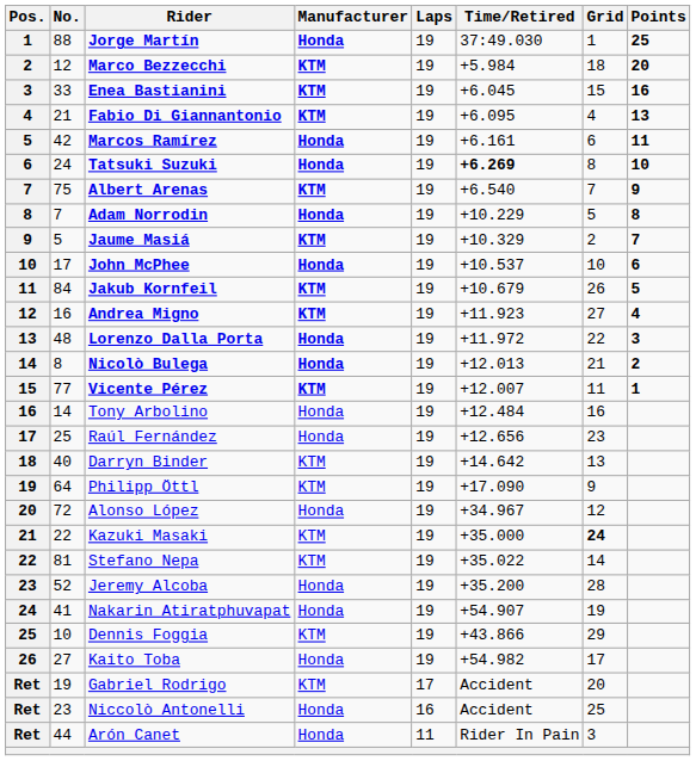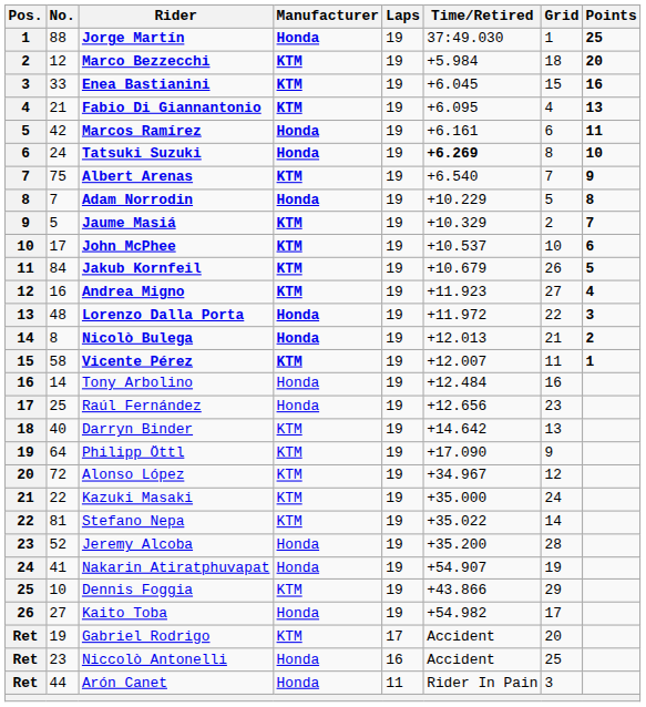 <table class="wikitable" style="font-size: 95%;">
 <tr>
 <th>Pos.</th>
 <th>No.</th>
 <th>Rider</th>
 <th>Manufacturer</th>
 <th>Laps</th>
 <th>Time/Retired</th>
 <th>Grid</th>
 <th>Points</th>
 </tr>
 <tr>
 <th>1</th>
 <td>88</td>
 <td> <strong><a href='#'>Jorge Martín</a></strong></td>
 <td><strong><a href='#'>Honda</a></strong></td>
 <td>19</td>
 <td>37:49.030</td>
 <td>1</td>
 <td><strong>25</strong></td>
 </tr>
 <tr>
 <th>2</th>
 <td>12</td>
 <td> <strong><a href='#'>Marco Bezzecchi</a></strong></td>
 <td><strong><a href='#'>KTM</a></strong></td>
 <td>19</td>
 <td>+5.984</td>
 <td>18</td>
 <td><strong>20</strong></td>
 </tr>
 <tr>
 <th>3</th>
 <td>33</td>
 <td> <strong><a href='#'>Enea Bastianini</a></strong></td>
 <td><strong><a href='#'>KTM</a></strong></td>
 <td>19</td>
 <td>+6.045</td>
 <td>15</td>
 <td><strong>16</strong></td>
 </tr>
 <tr>
 <th>4</th>
 <td>21</td>
 <td> <strong><a href='#'>Fabio Di Giannantonio</a></strong></td>
 <td><strong><a href='#'>KTM</a></strong></td>
 <td>19</td>
 <td>+6.095</td>
 <td>4</td>
 <td><strong>13</strong></td>
 </tr>
 <tr>
 <th>5</th>
 <td>42</td>
 <td> <strong><a href='#'>Marcos Ramírez</a></strong></td>
 <td><strong><a href='#'>Honda</a></strong></td>
 <td>19</td>
 <td>+6.161</td>
 <td>6</td>
 <td><strong>11</strong></td>
 </tr>
 <tr>
 <th>6</th>
 <td>24</td>
 <td> <strong><a href='#'>Tatsuki Suzuki</a></strong></td>
 <td><strong><a href='#'>Honda</a></strong></td>
 <td>19</td>
 <td><strong>+6.269</strong></td>
 <td>8</td>
 <td><strong>10</strong></td>
 </tr>
 <tr>
 <th>7</th>
 <td>75</td>
 <td> <strong><a href='#'>Albert Arenas</a></strong></td>
 <td><strong><a href='#'>KTM</a></strong></td>
 <td>19</td>
 <td>+6.540</td>
 <td>7</td>
 <td><strong>9</strong></td>
 </tr>
 <tr>
 <th>8</th>
 <td>7</td>
 <td> <strong><a href='#'>Adam Norrodin</a></strong></td>
 <td><strong><a href='#'>Honda</a></strong></td>
 <td>19</td>
 <td>+10.229</td>
 <td>5</td>
 <td><strong>8</strong></td>
 </tr>
 <tr>
 <th>9</th>
 <td>5</td>
 <td> <strong><a href='#'>Jaume Masiá</a></strong></td>
 <td><strong><a href='#'>KTM</a></strong></td>
 <td>19</td>
 <td>+10.329</td>
 <td>2</td>
 <td><strong>7</strong></td>
 </tr>
 <tr>
 <th>10</th>
 <td>17</td>
 <td> <strong><a href='#'>John McPhee</a></strong></td>
-<td><strong><a href='#'>Honda</a></strong></td>
+<td><strong><a href='#'>KTM</a></strong></td>
 <td>19</td>
 <td>+10.537</td>
 <td>10</td>
 <td><strong>6</strong></td>
 </tr>
 <tr>
 <th>11</th>
 <td>84</td>
 <td> <strong><a href='#'>Jakub Kornfeil</a></strong></td>
 <td><strong><a href='#'>KTM</a></strong></td>
 <td>19</td>
 <td>+10.679</td>
 <td>26</td>
 <td><strong>5</strong></td>
 </tr>
 <tr>
 <th>12</th>
 <td>16</td>
 <td> <strong><a href='#'>Andrea Migno</a></strong></td>
 <td><strong><a href='#'>KTM</a></strong></td>
 <td>19</td>
 <td>+11.923</td>
 <td>27</td>
 <td><strong>4</strong></td>
 </tr>
 <tr>
 <th>13</th>
 <td>48</td>
 <td> <strong><a href='#'>Lorenzo Dalla Porta</a></strong></td>
 <td><strong><a href='#'>Honda</a></strong></td>
 <td>19</td>
 <td>+11.972</td>
 <td>22</td>
 <td><strong>3</strong></td>
 </tr>
 <tr>
 <th>14</th>
 <td>8</td>
 <td> <strong><a href='#'>Nicolò Bulega</a></strong></td>
 <td><strong><a href='#'>Honda</a></strong></td>
 <td>19</td>
 <td>+12.013</td>
 <td>21</td>
 <td><strong>2</strong></td>
 </tr>
 <tr>
 <th>15</th>
-<td>77</td>
+<td>58</td>
 <td> <strong><a href='#'>Vicente Pérez</a></strong></td>
 <td><strong><a href='#'>KTM</a></strong></td>
 <td>19</td>
 <td>+12.007</td>
 <td>11</td>
 <td><strong>1</strong></td>
 </tr>
 <tr>
 <th>16</th>
 <td>14</td>
 <td> <a href='#'>Tony Arbolino</a></td>
 <td><a href='#'>Honda</a></td>
 <td>19</td>
 <td>+12.484</td>
 <td>16</td>
 <td></td>
 </tr>
 <tr>
 <th>17</th>
 <td>25</td>
 <td> <a href='#'>Raúl Fernández</a></td>
 <td><a href='#'>Honda</a></td>
 <td>19</td>
 <td>+12.656</td>
 <td>23</td>
 <td></td>
 </tr>
 <tr>
 <th>18</th>
 <td>40</td>
 <td> <a href='#'>Darryn Binder</a></td>
 <td><a href='#'>KTM</a></td>
 <td>19</td>
 <td>+14.642</td>
 <td>13</td>
 <td></td>
 </tr>
 <tr>
 <th>19</th>
 <td>64</td>
 <td> <a href='#'>Philipp Öttl</a></td>
 <td><a href='#'>KTM</a></td>
 <td>19</td>
 <td>+17.090</td>
 <td>9</td>
 <td></td>
 </tr>
 <tr>
 <th>20</th>
 <td>72</td>
 <td> <a href='#'>Alonso López</a></td>
-<td><a href='#'>Honda</a></td>
+<td><a href='#'>KTM</a></td>
 <td>19</td>
 <td>+34.967</td>
 <td>12</td>
 <td></td>
 </tr>
 <tr>
 <th>21</th>
 <td>22</td>
 <td> <a href='#'>Kazuki Masaki</a></td>
 <td><a href='#'>KTM</a></td>
 <td>19</td>
 <td>+35.000</td>
-<td><strong>24</strong></td>
+<td>24</td>
 <td></td>
 </tr>
 <tr>
 <th>22</th>
 <td>81</td>
 <td> <a href='#'>Stefano Nepa</a></td>
 <td><a href='#'>KTM</a></td>
 <td>19</td>
 <td>+35.022</td>
 <td>14</td>
 <td></td>
 </tr>
 <tr>
 <th>23</th>
 <td>52</td>
 <td> <a href='#'>Jeremy Alcoba</a></td>
 <td><a href='#'>Honda</a></td>
 <td>19</td>
 <td>+35.200</td>
 <td>28</td>
 <td></td>
 </tr>
 <tr>
 <th>24</th>
 <td>41</td>
 <td> <a href='#'>Nakarin Atiratphuvapat</a></td>
 <td><a href='#'>Honda</a></td>
 <td>19</td>
 <td>+54.907</td>
 <td>19</td>
 <td></td>
 </tr>
 <tr>
 <th>25</th>
 <td>10</td>
 <td> <a href='#'>Dennis Foggia</a></td>
 <td><a href='#'>KTM</a></td>
 <td>19</td>
 <td>+43.866</td>
 <td>29</td>
 <td></td>
 </tr>
 <tr>
 <th>26</th>
 <td>27</td>
 <td> <a href='#'>Kaito Toba</a></td>
 <td><a href='#'>Honda</a></td>
 <td>19</td>
 <td>+54.982</td>
 <td>17</td>
 <td></td>
 </tr>
 <tr>
 <th>Ret</th>
 <td>19</td>
 <td> <a href='#'>Gabriel Rodrigo</a></td>
 <td><a href='#'>KTM</a></td>
 <td>17</td>
 <td>Accident</td>
 <td>20</td>
 <td></td>
 </tr>
 <tr>
 <th>Ret</th>
 <td>23</td>
 <td> <a href='#'>Niccolò Antonelli</a></td>
 <td><a href='#'>Honda</a></td>
 <td>16</td>
 <td>Accident</td>
 <td>25</td>
 <td></td>
 </tr>
 <tr>
 <th>Ret</th>
 <td>44</td>
 <td> <a href='#'>Arón Canet</a></td>
 <td><a href='#'>Honda</a></td>
 <td>11</td>
 <td>Rider In Pain</td>
 <td>3</td>
 <td></td>
 </tr>
 <tr>
 <th colspan=8></th>
 </tr>
 </table>
